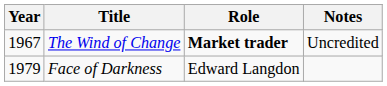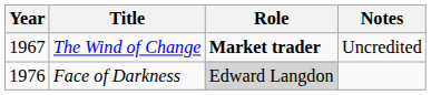 <table class="wikitable sortable">
 <tr>
 <th>Year</th>
 <th>Title</th>
 <th>Role</th>
 <th class="unsortable">Notes</th>
 </tr>
 <tr>
 <td>1967</td>
 <td><em><a href='#'>The Wind of Change</a></em></td>
 <td><strong>Market trader</strong></td>
 <td>Uncredited</td>
 </tr>
 <tr>
-<td>1979</td>
+<td>1976</td>
 <td><em>Face of Darkness</em></td>
-<td>Edward Langdon</td>
+<td style="background: lightgrey;">Edward Langdon</td>
 <td></td>
 </tr>
 </table>
